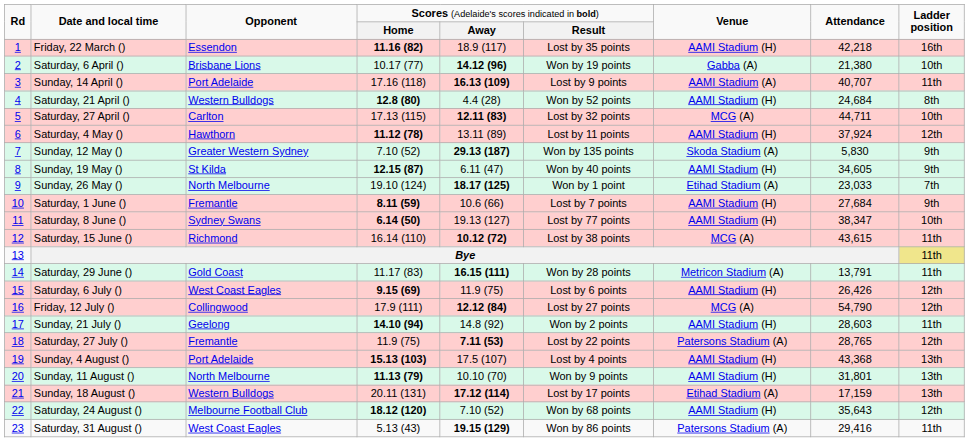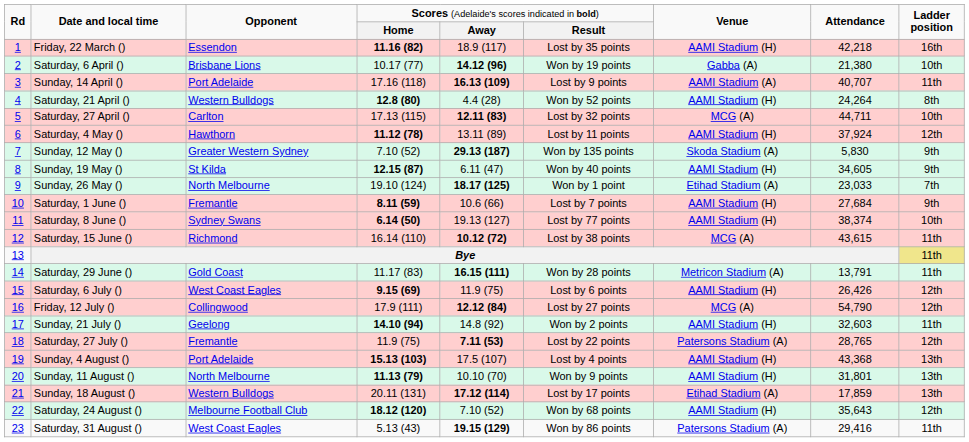 <table class="wikitable" style="font-size:90%; text-align:center; width: 100%; margin-left: auto; margin-right: auto;">
 <tr>
 <td rowspan=2><strong>Rd</strong></td>
 <td rowspan=2><strong>Date and local time</strong></td>
 <td rowspan=2><strong>Opponent</strong></td>
 <td colspan=3><strong>Scores</strong> <small>(Adelaide's scores indicated in <strong>bold</strong>)</small></td>
 <td rowspan=2><strong>Venue</strong></td>
 <td rowspan=2><strong>Attendance</strong></td>
 <td rowspan=2><strong>Ladder<br>position</strong></td>
 </tr>
 <tr>
 <th>Home</th>
 <th>Away</th>
 <th>Result</th>
 </tr>
 <tr style="background:#FFCFCF;">
 <td><a href='#'>1</a></td>
 <td align=left>Friday, 22 March ()</td>
 <td align=left><a href='#'>Essendon</a></td>
 <td><strong>11.16 (82)</strong></td>
 <td>18.9 (117)</td>
 <td>Lost by 35 points</td>
 <td><a href='#'>AAMI Stadium</a> (H)</td>
 <td>42,218</td>
 <td>16th</td>
 </tr>
 <tr style="background:#d9f9e9;">
 <td><a href='#'>2</a></td>
 <td align=left>Saturday, 6 April ()</td>
 <td align=left><a href='#'>Brisbane Lions</a></td>
 <td>10.17 (77)</td>
 <td><strong>14.12 (96)</strong></td>
 <td>Won by 19 points</td>
 <td><a href='#'>Gabba</a> (A)</td>
 <td>21,380</td>
 <td>10th</td>
 </tr>
 <tr style="background:#FFCFCF;">
 <td><a href='#'>3</a></td>
 <td align=left>Sunday, 14 April ()</td>
 <td align=left><a href='#'>Port Adelaide</a></td>
 <td>17.16 (118)</td>
 <td><strong>16.13 (109)</strong></td>
 <td>Lost by 9 points</td>
 <td><a href='#'>AAMI Stadium</a> (A)</td>
 <td>40,707</td>
 <td>11th</td>
 </tr>
 <tr style="background:#d9f9e9;">
 <td><a href='#'>4</a></td>
 <td align=left>Saturday, 21 April ()</td>
 <td align=left><a href='#'>Western Bulldogs</a></td>
 <td><strong>12.8 (80)</strong></td>
 <td>4.4 (28)</td>
 <td>Won by 52 points</td>
 <td><a href='#'>AAMI Stadium</a> (H)</td>
-<td>24,684</td>
+<td>24,264</td>
 <td>8th</td>
 </tr>
 <tr style="background:#FFCFCF;">
 <td><a href='#'>5</a></td>
 <td align=left>Saturday, 27 April ()</td>
 <td align=left><a href='#'>Carlton</a></td>
 <td>17.13 (115)</td>
 <td><strong>12.11 (83)</strong></td>
 <td>Lost by 32 points</td>
 <td><a href='#'>MCG</a> (A)</td>
 <td>44,711</td>
 <td>10th</td>
 </tr>
 <tr style="background:#FFCFCF;">
 <td><a href='#'>6</a></td>
 <td align=left>Saturday, 4 May ()</td>
 <td align=left><a href='#'>Hawthorn</a></td>
 <td><strong>11.12 (78)</strong></td>
 <td>13.11 (89)</td>
 <td>Lost by 11 points</td>
 <td><a href='#'>AAMI Stadium</a> (H)</td>
 <td>37,924</td>
 <td>12th</td>
 </tr>
 <tr style="background:#d9f9e9;">
 <td><a href='#'>7</a></td>
 <td align=left>Sunday, 12 May ()</td>
 <td align=left><a href='#'>Greater Western Sydney</a></td>
 <td>7.10 (52)</td>
 <td><strong>29.13 (187)</strong></td>
 <td>Won by 135 points</td>
 <td><a href='#'>Skoda Stadium</a> (A)</td>
 <td>5,830</td>
 <td>9th</td>
 </tr>
 <tr style="background:#d9f9e9;">
 <td><a href='#'>8</a></td>
 <td align=left>Sunday, 19 May ()</td>
 <td align=left><a href='#'>St Kilda</a></td>
 <td><strong>12.15 (87)</strong></td>
 <td>6.11 (47)</td>
 <td>Won by 40 points</td>
 <td><a href='#'>AAMI Stadium</a> (H)</td>
 <td>34,605</td>
 <td>9th</td>
 </tr>
 <tr style="background:#d9f9e9;">
 <td><a href='#'>9</a></td>
 <td align=left>Sunday, 26 May ()</td>
 <td align=left><a href='#'>North Melbourne</a></td>
 <td>19.10 (124)</td>
 <td><strong>18.17 (125)</strong></td>
 <td>Won by 1 point</td>
 <td><a href='#'>Etihad Stadium</a> (A)</td>
 <td>23,033</td>
 <td>7th</td>
 </tr>
 <tr style="background:#FFCFCF;">
 <td><a href='#'>10</a></td>
 <td align=left>Saturday, 1 June ()</td>
 <td align=left><a href='#'>Fremantle</a></td>
 <td><strong>8.11 (59)</strong></td>
 <td>10.6 (66)</td>
 <td>Lost by 7 points</td>
 <td><a href='#'>AAMI Stadium</a> (H)</td>
 <td>27,684</td>
 <td>9th</td>
 </tr>
 <tr style="background:#FFCFCF;">
 <td><a href='#'>11</a></td>
 <td align=left>Saturday, 8 June ()</td>
 <td align=left><a href='#'>Sydney Swans</a></td>
 <td><strong>6.14 (50)</strong></td>
 <td>19.13 (127)</td>
 <td>Lost by 77 points</td>
 <td><a href='#'>AAMI Stadium</a> (H)</td>
-<td>38,347</td>
+<td>38,374</td>
 <td>10th</td>
 </tr>
 <tr style="background:#FFCFCF;">
 <td><a href='#'>12</a></td>
 <td align=left>Saturday, 15 June ()</td>
 <td align=left><a href='#'>Richmond</a></td>
 <td>16.14 (110)</td>
 <td><strong>10.12 (72)</strong></td>
 <td>Lost by 38 points</td>
 <td><a href='#'>MCG</a> (A)</td>
 <td>43,615</td>
 <td>11th</td>
 </tr>
 <tr>
 <td><a href='#'>13</a></td>
 <th colspan=7><span><em>Bye</em></span></th>
 <td style="background: khaki;">11th</td>
 </tr>
 <tr style="background:#d9f9e9;">
 <td><a href='#'>14</a></td>
 <td align=left>Saturday, 29 June ()</td>
 <td align=left><a href='#'>Gold Coast</a></td>
 <td>11.17 (83)</td>
 <td><strong>16.15 (111)</strong></td>
 <td>Won by 28 points</td>
 <td><a href='#'>Metricon Stadium</a> (A)</td>
 <td>13,791</td>
 <td>11th</td>
 </tr>
 <tr style="background:#FFCFCF;">
 <td><a href='#'>15</a></td>
 <td align=left>Saturday, 6 July ()</td>
 <td align=left><a href='#'>West Coast Eagles</a></td>
 <td><strong>9.15 (69)</strong></td>
 <td>11.9 (75)</td>
 <td>Lost by 6 points</td>
 <td><a href='#'>AAMI Stadium</a> (H)</td>
 <td>26,426</td>
 <td>12th</td>
 </tr>
 <tr style="background:#FFCFCF;">
 <td><a href='#'>16</a></td>
 <td align=left>Friday, 12 July ()</td>
 <td align=left><a href='#'>Collingwood</a></td>
 <td>17.9 (111)</td>
 <td><strong>12.12 (84)</strong></td>
 <td>Lost by 27 points</td>
 <td><a href='#'>MCG</a> (A)</td>
 <td>54,790</td>
 <td>12th</td>
 </tr>
 <tr style="background:#d9f9e9;">
 <td><a href='#'>17</a></td>
 <td align=left>Sunday, 21 July ()</td>
 <td align=left><a href='#'>Geelong</a></td>
 <td><strong>14.10 (94)</strong></td>
 <td>14.8 (92)</td>
 <td>Won by 2 points</td>
 <td><a href='#'>AAMI Stadium</a> (H)</td>
-<td>28,603</td>
+<td>32,603</td>
 <td>11th</td>
 </tr>
 <tr style="background:#FFCFCF;">
 <td><a href='#'>18</a></td>
 <td align=left>Saturday, 27 July ()</td>
 <td align=left><a href='#'>Fremantle</a></td>
 <td>11.9 (75)</td>
 <td><strong>7.11 (53)</strong></td>
 <td>Lost by 22 points</td>
 <td><a href='#'>Patersons Stadium</a> (A)</td>
 <td>28,765</td>
 <td>12th</td>
 </tr>
 <tr style="background:#FFCFCF;">
 <td><a href='#'>19</a></td>
 <td align=left>Sunday, 4 August ()</td>
 <td align=left><a href='#'>Port Adelaide</a></td>
 <td><strong>15.13 (103)</strong></td>
 <td>17.5 (107)</td>
 <td>Lost by 4 points</td>
 <td><a href='#'>AAMI Stadium</a> (H)</td>
 <td>43,368</td>
 <td>13th</td>
 </tr>
 <tr style="background:#d9f9e9;">
 <td><a href='#'>20</a></td>
 <td align=left>Sunday, 11 August ()</td>
 <td align=left><a href='#'>North Melbourne</a></td>
 <td><strong>11.13 (79)</strong></td>
 <td>10.10 (70)</td>
 <td>Won by 9 points</td>
 <td><a href='#'>AAMI Stadium</a> (H)</td>
 <td>31,801</td>
 <td>13th</td>
 </tr>
 <tr style="background:#FFCFCF;">
 <td><a href='#'>21</a></td>
 <td align=left>Sunday, 18 August ()</td>
 <td align=left><a href='#'>Western Bulldogs</a></td>
 <td>20.11 (131)</td>
 <td><strong>17.12 (114)</strong></td>
 <td>Lost by 17 points</td>
 <td><a href='#'>Etihad Stadium</a> (A)</td>
-<td>17,159</td>
+<td>17,859</td>
 <td>13th</td>
 </tr>
 <tr style="background:#d9f9e9;">
 <td><a href='#'>22</a></td>
 <td align=left>Saturday, 24 August ()</td>
 <td align=left><a href='#'>Melbourne Football Club</a></td>
 <td><strong>18.12 (120)</strong></td>
 <td>7.10 (52)</td>
 <td>Won by 68 points</td>
 <td><a href='#'>AAMI Stadium</a> (H)</td>
 <td>35,643</td>
 <td>12th</td>
 </tr>
 <tr style="background#d9f9e9;">
 <td><a href='#'>23</a></td>
 <td align=left>Saturday, 31 August ()</td>
 <td align=left><a href='#'>West Coast Eagles</a></td>
 <td>5.13 (43)</td>
 <td><strong>19.15 (129)</strong></td>
 <td>Won by 86 points</td>
 <td><a href='#'>Patersons Stadium</a> (A)</td>
 <td>29,416</td>
 <td>11th</td>
 </tr>
 </table>
